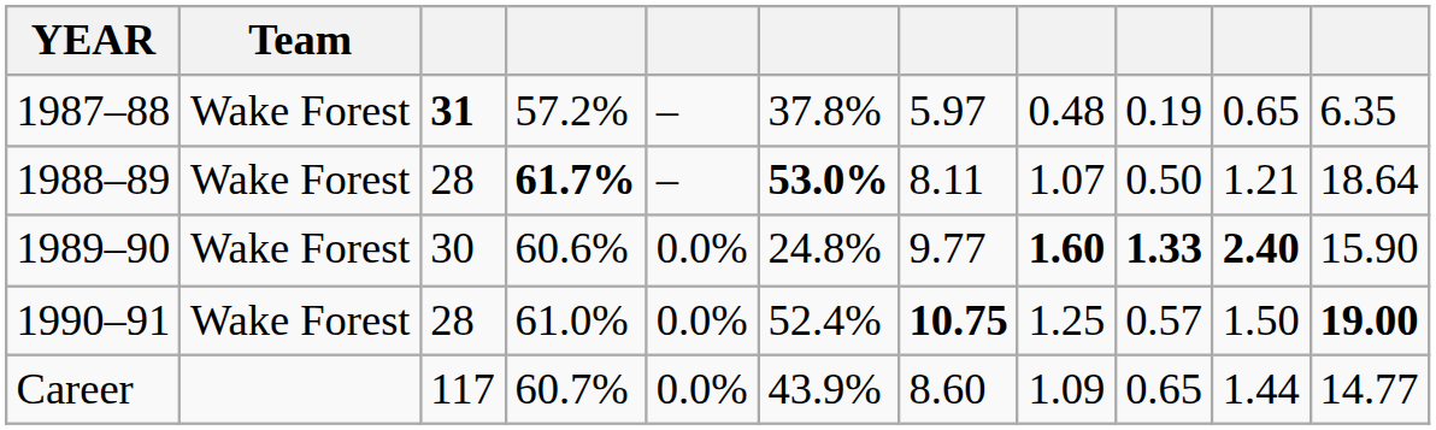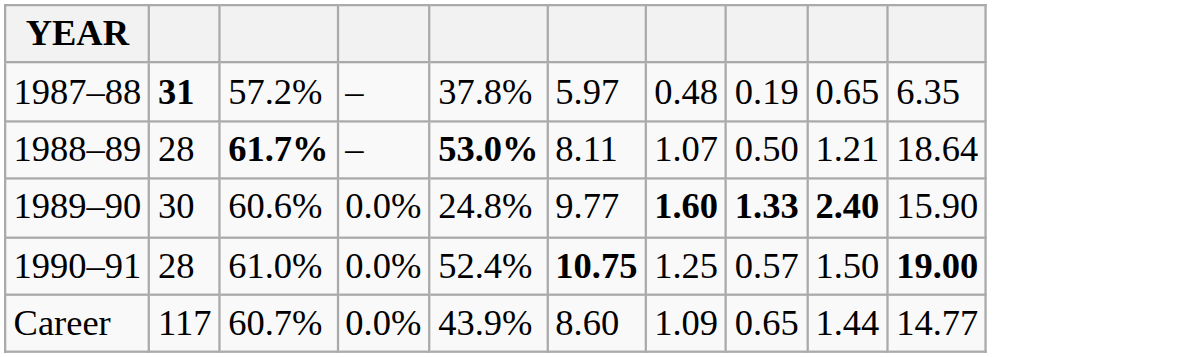 <table class="wikitable">
 <tr>
 <th>YEAR</th>
-<th>Team</th>
 <th scope="col"></th>
 <th scope="col"></th>
 <th scope="col"></th>
 <th scope="col"></th>
 <th scope="col"></th>
 <th scope="col"></th>
 <th scope="col"></th>
 <th scope="col"></th>
 <th scope="col"></th>
 </tr>
 <tr>
 <td>1987–88</td>
-<td>Wake Forest</td>
 <td><strong>31</strong></td>
 <td>57.2%</td>
 <td>–</td>
 <td>37.8%</td>
 <td>5.97</td>
 <td>0.48</td>
 <td>0.19</td>
 <td>0.65</td>
 <td>6.35</td>
 </tr>
 <tr>
 <td>1988–89</td>
-<td>Wake Forest</td>
 <td>28</td>
 <td><strong>61.7%</strong></td>
 <td>–</td>
 <td><strong>53.0%</strong></td>
 <td>8.11</td>
 <td>1.07</td>
 <td>0.50</td>
 <td>1.21</td>
 <td>18.64</td>
 </tr>
 <tr>
 <td>1989–90</td>
-<td>Wake Forest</td>
 <td>30</td>
 <td>60.6%</td>
 <td>0.0%</td>
 <td>24.8%</td>
 <td>9.77</td>
 <td><strong>1.60</strong></td>
 <td><strong>1.33</strong></td>
 <td><strong>2.40</strong></td>
 <td>15.90</td>
 </tr>
 <tr>
 <td>1990–91</td>
-<td>Wake Forest</td>
 <td>28</td>
 <td>61.0%</td>
 <td>0.0%</td>
 <td>52.4%</td>
 <td><strong>10.75</strong></td>
 <td>1.25</td>
 <td>0.57</td>
 <td>1.50</td>
 <td><strong>19.00</strong></td>
 </tr>
 <tr>
 <td>Career</td>
-<td></td>
 <td>117</td>
 <td>60.7%</td>
 <td>0.0%</td>
 <td>43.9%</td>
 <td>8.60</td>
 <td>1.09</td>
 <td>0.65</td>
 <td>1.44</td>
 <td>14.77</td>
 </tr>
 </table>
